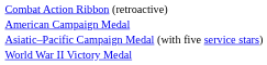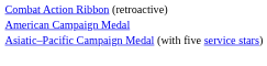 <table>
 <tr>
 <td></td>
 <td><a href='#'>Combat Action Ribbon</a> (retroactive)</td>
 </tr>
 <tr>
 <td></td>
 <td><a href='#'>American Campaign Medal</a></td>
 </tr>
 <tr>
 <td></td>
 <td><a href='#'>Asiatic–Pacific Campaign Medal</a> (with five <a href='#'>service stars</a>)</td>
 </tr>
-<tr>
-<td></td>
-<td><a href='#'>World War II Victory Medal</a></td>
-</tr>
 </table>
